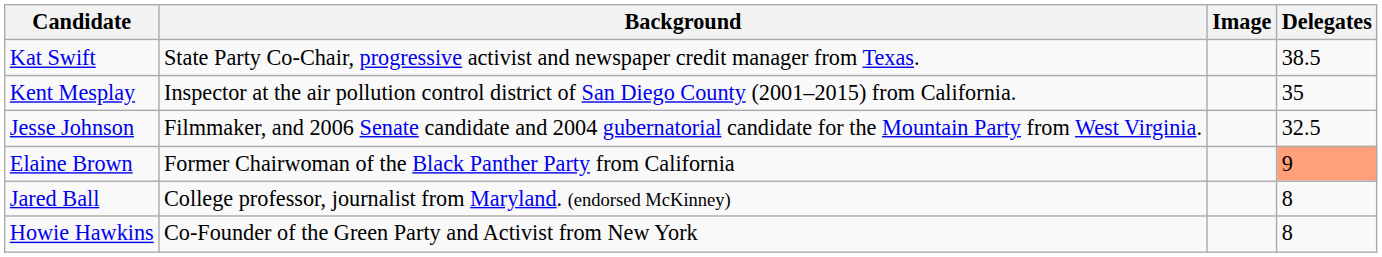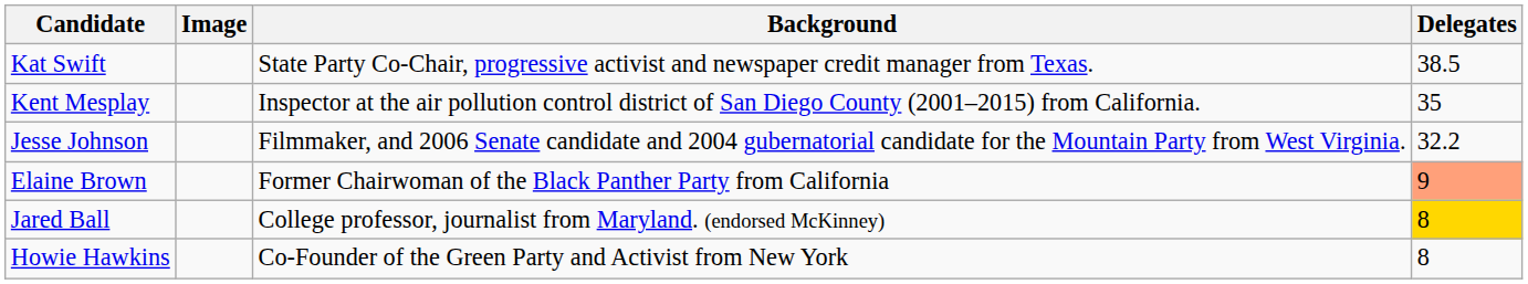 <table class=wikitable>
 <tr>
 <th>Candidate</th>
+<th>Image</th>
 <th>Background</th>
-<th>Image</th>
 <th>Delegates</th>
 </tr>
 <tr>
 <td><a href='#'>Kat Swift</a></td>
+<td></td>
 <td>State Party Co-Chair, <a href='#'>progressive</a> activist and newspaper credit manager from <a href='#'>Texas</a>.</td>
-<td></td>
 <td>38.5</td>
 </tr>
 <tr>
 <td><a href='#'>Kent Mesplay</a></td>
+<td></td>
 <td>Inspector at the air pollution control district of <a href='#'>San Diego County</a> (2001–2015) from California.</td>
-<td></td>
 <td>35</td>
 </tr>
 <tr>
 <td><a href='#'>Jesse Johnson</a></td>
+<td></td>
 <td>Filmmaker, and 2006 <a href='#'>Senate</a> candidate and 2004 <a href='#'>gubernatorial</a> candidate for the <a href='#'>Mountain Party</a> from <a href='#'>West Virginia</a>.</td>
-<td></td>
-<td>32.5</td>
+<td>32.2</td>
 </tr>
 <tr>
 <td><a href='#'>Elaine Brown</a></td>
+<td></td>
 <td>Former Chairwoman of the <a href='#'>Black Panther Party</a> from California</td>
-<td></td>
 <td style="background: lightsalmon;">9</td>
 </tr>
 <tr>
 <td><a href='#'>Jared Ball</a></td>
+<td></td>
 <td>College professor, journalist from <a href='#'>Maryland</a>. <small>(endorsed McKinney)</small></td>
-<td></td>
-<td>8</td>
+<td style="background: gold;">8</td>
 </tr>
 <tr>
 <td><a href='#'>Howie Hawkins</a></td>
+<td></td>
 <td>Co-Founder of the Green Party and Activist from New York</td>
-<td></td>
 <td>8</td>
 </tr>
 </table>
